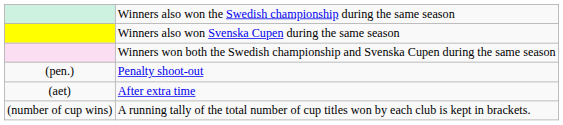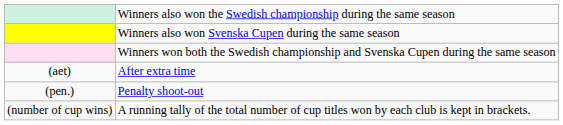 <table class="wikitable">
 <tr>
 <td bgcolor="#CEF2E0" align="center"></td>
 <td>Winners also won the <a href='#'>Swedish championship</a> during the same season</td>
 </tr>
 <tr>
 <td style=background:yellow align="center"></td>
 <td>Winners also won <a href='#'>Svenska Cupen</a> during the same season</td>
 </tr>
 <tr>
 <td bgcolor="FCDEF2" align="center"></td>
 <td>Winners won both the Swedish championship and Svenska Cupen during the same season</td>
 </tr>
 <tr>
+<td align="center">(aet)</td>
+<td><a href='#'>After extra time</a></td>
+</tr>
+<tr>
 <td align="center">(pen.)</td>
 <td><a href='#'>Penalty shoot-out</a></td>
-</tr>
-<tr>
-<td align="center">(aet)</td>
-<td><a href='#'>After extra time</a></td>
 </tr>
 <tr>
 <td align="center">(number of cup wins)</td>
 <td>A running tally of the total number of cup titles won by each club is kept in brackets.</td>
 </tr>
 </table>
